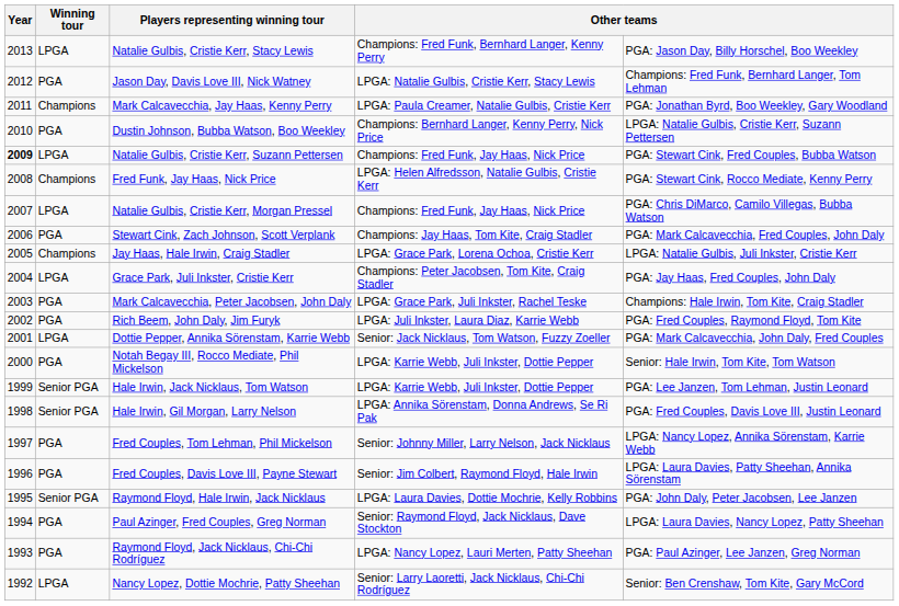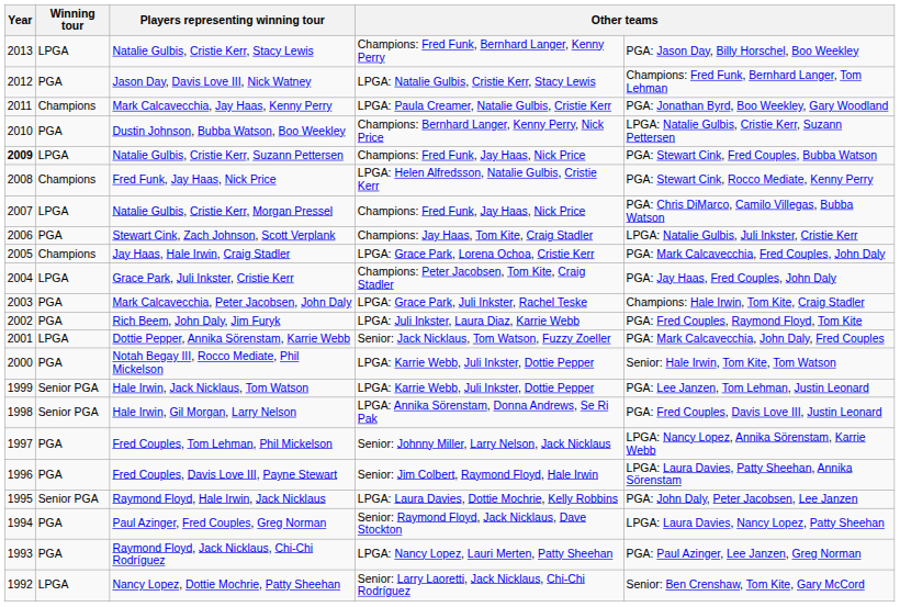 <table class="wikitable">
 <tr>
 <th>Year</th>
 <th>Winning tour</th>
 <th>Players representing winning tour</th>
 <th colspan="2">Other teams</th>
 </tr>
 <tr>
 <td>2013</td>
 <td>LPGA</td>
 <td><a href='#'>Natalie Gulbis</a>, <a href='#'>Cristie Kerr</a>, <a href='#'>Stacy Lewis</a></td>
 <td>Champions: <span><a href='#'>Fred Funk</a>, <a href='#'>Bernhard Langer</a>, <a href='#'>Kenny Perry</a></span></td>
 <td>PGA: <span><a href='#'>Jason Day</a>, <a href='#'>Billy Horschel</a>, <a href='#'>Boo Weekley </a></span></td>
 </tr>
 <tr>
 <td>2012</td>
 <td>PGA</td>
 <td><a href='#'>Jason Day</a>, <a href='#'>Davis Love III</a>, <a href='#'>Nick Watney</a></td>
 <td>LPGA: <span><a href='#'>Natalie Gulbis</a>, <a href='#'>Cristie Kerr</a>, <a href='#'>Stacy Lewis</a></span></td>
 <td>Champions: <span><a href='#'>Fred Funk</a>, <a href='#'>Bernhard Langer</a>, <a href='#'>Tom Lehman</a></span></td>
 </tr>
 <tr>
 <td>2011</td>
 <td>Champions</td>
 <td><a href='#'>Mark Calcavecchia</a>, <a href='#'>Jay Haas</a>, <a href='#'>Kenny Perry</a></td>
 <td>LPGA: <span><a href='#'>Paula Creamer</a>, <a href='#'>Natalie Gulbis</a>, <a href='#'>Cristie Kerr</a></span></td>
 <td>PGA: <span><a href='#'>Jonathan Byrd</a>, <a href='#'>Boo Weekley</a>, <a href='#'>Gary Woodland</a></span></td>
 </tr>
 <tr>
 <td>2010</td>
 <td>PGA</td>
 <td><a href='#'>Dustin Johnson</a>, <a href='#'>Bubba Watson</a>, <a href='#'>Boo Weekley</a></td>
 <td>Champions: <span><a href='#'>Bernhard Langer</a>, <a href='#'>Kenny Perry</a>, <a href='#'>Nick Price</a></span></td>
 <td>LPGA: <span><a href='#'>Natalie Gulbis</a>, <a href='#'>Cristie Kerr</a>, <a href='#'>Suzann Pettersen</a></span></td>
 </tr>
 <tr>
 <td><strong>2009</strong></td>
 <td>LPGA</td>
 <td><a href='#'>Natalie Gulbis</a>, <a href='#'>Cristie Kerr</a>, <a href='#'>Suzann Pettersen</a></td>
 <td>Champions: <span><a href='#'>Fred Funk</a>, <a href='#'>Jay Haas</a>, <a href='#'>Nick Price</a></span></td>
 <td>PGA: <span><a href='#'>Stewart Cink</a>, <a href='#'>Fred Couples</a>, <a href='#'>Bubba Watson</a></span></td>
 </tr>
 <tr>
 <td>2008</td>
 <td>Champions</td>
 <td><a href='#'>Fred Funk</a>, <a href='#'>Jay Haas</a>, <a href='#'>Nick Price</a></td>
 <td>LPGA: <span><a href='#'>Helen Alfredsson</a>, <a href='#'>Natalie Gulbis</a>, <a href='#'>Cristie Kerr</a></span></td>
 <td>PGA: <span><a href='#'>Stewart Cink</a>, <a href='#'>Rocco Mediate</a>, <a href='#'>Kenny Perry</a> </span></td>
 </tr>
 <tr>
 <td>2007</td>
 <td>LPGA</td>
 <td><a href='#'>Natalie Gulbis</a>, <a href='#'>Cristie Kerr</a>, <a href='#'>Morgan Pressel</a></td>
 <td>Champions: <span><a href='#'>Fred Funk</a>, <a href='#'>Jay Haas</a>, <a href='#'>Nick Price</a> </span></td>
 <td>PGA: <span><a href='#'>Chris DiMarco</a>, <a href='#'>Camilo Villegas</a>, <a href='#'>Bubba Watson</a> </span></td>
 </tr>
 <tr>
 <td>2006</td>
 <td>PGA</td>
 <td><a href='#'>Stewart Cink</a>, <a href='#'>Zach Johnson</a>, <a href='#'>Scott Verplank</a></td>
 <td>Champions: <span><a href='#'>Jay Haas</a>, <a href='#'>Tom Kite</a>, <a href='#'>Craig Stadler</a> </span></td>
-<td>PGA: <span><a href='#'>Mark Calcavecchia</a>, <a href='#'>Fred Couples</a>, <a href='#'>John Daly</a> </span></td>
+<td>LPGA: <span><a href='#'>Natalie Gulbis</a>, <a href='#'>Juli Inkster</a>, <a href='#'>Cristie Kerr</a> </span></td>
 </tr>
 <tr>
 <td>2005</td>
 <td>Champions</td>
 <td><a href='#'>Jay Haas</a>, <a href='#'>Hale Irwin</a>, <a href='#'>Craig Stadler</a></td>
 <td>LPGA: <span><a href='#'>Grace Park</a>, <a href='#'>Lorena Ochoa</a>, <a href='#'>Cristie Kerr</a> </span></td>
-<td>LPGA: <span><a href='#'>Natalie Gulbis</a>, <a href='#'>Juli Inkster</a>, <a href='#'>Cristie Kerr</a> </span></td>
+<td>PGA: <span><a href='#'>Mark Calcavecchia</a>, <a href='#'>Fred Couples</a>, <a href='#'>John Daly</a> </span></td>
 </tr>
 <tr>
 <td>2004</td>
 <td>LPGA</td>
 <td><a href='#'>Grace Park</a>, <a href='#'>Juli Inkster</a>, <a href='#'>Cristie Kerr</a></td>
 <td>Champions: <span><a href='#'>Peter Jacobsen</a>, <a href='#'>Tom Kite</a>, <a href='#'>Craig Stadler</a> </span></td>
 <td>PGA: <span><a href='#'>Jay Haas</a>, <a href='#'>Fred Couples</a>, <a href='#'>John Daly</a> </span></td>
 </tr>
 <tr>
 <td>2003</td>
 <td>PGA</td>
 <td><a href='#'>Mark Calcavecchia</a>, <a href='#'>Peter Jacobsen</a>, <a href='#'>John Daly</a></td>
 <td>LPGA: <span><a href='#'>Grace Park</a>, <a href='#'>Juli Inkster</a>, <a href='#'>Rachel Teske</a> </span></td>
 <td>Champions: <span><a href='#'>Hale Irwin</a>, <a href='#'>Tom Kite</a>, <a href='#'>Craig Stadler</a></span></td>
 </tr>
 <tr>
 <td>2002</td>
 <td>PGA</td>
 <td><a href='#'>Rich Beem</a>, <a href='#'>John Daly</a>, <a href='#'>Jim Furyk</a></td>
 <td>LPGA: <span><a href='#'>Juli Inkster</a>, <a href='#'>Laura Diaz</a>, <a href='#'>Karrie Webb</a> </span></td>
 <td>PGA: <span><a href='#'>Fred Couples</a>, <a href='#'>Raymond Floyd</a>, <a href='#'>Tom Kite</a></span></td>
 </tr>
 <tr>
 <td>2001</td>
 <td>LPGA</td>
 <td><a href='#'>Dottie Pepper</a>, <a href='#'>Annika Sörenstam</a>, <a href='#'>Karrie Webb</a></td>
 <td>Senior: <span><a href='#'>Jack Nicklaus</a>, <a href='#'>Tom Watson</a>, <a href='#'>Fuzzy Zoeller</a> </span></td>
 <td>PGA: <span><a href='#'>Mark Calcavecchia</a>, <a href='#'>John Daly</a>, <a href='#'>Fred Couples</a></span></td>
 </tr>
 <tr>
 <td>2000</td>
 <td>PGA</td>
 <td><a href='#'>Notah Begay III</a>, <a href='#'>Rocco Mediate</a>, <a href='#'>Phil Mickelson</a></td>
 <td>LPGA: <span><a href='#'>Karrie Webb</a>, <a href='#'>Juli Inkster</a>, <a href='#'>Dottie Pepper</a> </span></td>
 <td>Senior: <span><a href='#'>Hale Irwin</a>, <a href='#'>Tom Kite</a>, <a href='#'>Tom Watson</a></span></td>
 </tr>
 <tr>
 <td>1999</td>
 <td>Senior PGA</td>
 <td><a href='#'>Hale Irwin</a>, <a href='#'>Jack Nicklaus</a>, <a href='#'>Tom Watson</a></td>
 <td>LPGA: <span><a href='#'>Karrie Webb</a>, <a href='#'>Juli Inkster</a>, <a href='#'>Dottie Pepper</a> </span></td>
 <td>PGA: <span><a href='#'>Lee Janzen</a>, <a href='#'>Tom Lehman</a>, <a href='#'>Justin Leonard</a></span></td>
 </tr>
 <tr>
 <td>1998</td>
 <td>Senior PGA</td>
 <td><a href='#'>Hale Irwin</a>, <a href='#'>Gil Morgan</a>, <a href='#'>Larry Nelson</a></td>
 <td>LPGA: <span><a href='#'>Annika Sörenstam</a>, <a href='#'>Donna Andrews</a>, <a href='#'>Se Ri Pak</a> </span></td>
 <td>PGA: <span><a href='#'>Fred Couples</a>, <a href='#'>Davis Love III</a>, <a href='#'>Justin Leonard</a></span></td>
 </tr>
 <tr>
 <td>1997</td>
 <td>PGA</td>
 <td><a href='#'>Fred Couples</a>, <a href='#'>Tom Lehman</a>, <a href='#'>Phil Mickelson</a></td>
 <td>Senior: <span><a href='#'>Johnny Miller</a>, <a href='#'>Larry Nelson</a>, <a href='#'>Jack Nicklaus</a></span></td>
 <td>LPGA: <span><a href='#'>Nancy Lopez</a>, <a href='#'>Annika Sörenstam</a>, <a href='#'>Karrie Webb</a> </span></td>
 </tr>
 <tr>
 <td>1996</td>
 <td>PGA</td>
 <td><a href='#'>Fred Couples</a>, <a href='#'>Davis Love III</a>, <a href='#'>Payne Stewart</a></td>
 <td>Senior: <span><a href='#'>Jim Colbert</a>, <a href='#'>Raymond Floyd</a>, <a href='#'>Hale Irwin</a></span></td>
 <td>LPGA: <span><a href='#'>Laura Davies</a>, <a href='#'>Patty Sheehan</a>, <a href='#'>Annika Sörenstam</a></span></td>
 </tr>
 <tr>
 <td>1995</td>
 <td>Senior PGA</td>
 <td><a href='#'>Raymond Floyd</a>, <a href='#'>Hale Irwin</a>, <a href='#'>Jack Nicklaus</a></td>
 <td>LPGA: <span><a href='#'>Laura Davies</a>, <a href='#'>Dottie Mochrie</a>, <a href='#'>Kelly Robbins</a> </span></td>
 <td>PGA: <span><a href='#'>John Daly</a>, <a href='#'>Peter Jacobsen</a>, <a href='#'>Lee Janzen</a></span></td>
 </tr>
 <tr>
 <td>1994</td>
 <td>PGA</td>
 <td><a href='#'>Paul Azinger</a>, <a href='#'>Fred Couples</a>, <a href='#'>Greg Norman</a></td>
 <td>Senior: <span><a href='#'>Raymond Floyd</a>, <a href='#'>Jack Nicklaus</a>, <a href='#'>Dave Stockton</a></span></td>
 <td>LPGA: <span><a href='#'>Laura Davies</a>, <a href='#'>Nancy Lopez</a>, <a href='#'>Patty Sheehan</a> </span></td>
 </tr>
 <tr>
 <td>1993</td>
 <td>PGA</td>
 <td><a href='#'>Raymond Floyd</a>, <a href='#'>Jack Nicklaus</a>, <a href='#'>Chi-Chi Rodríguez</a></td>
 <td>LPGA: <span><a href='#'>Nancy Lopez</a>, <a href='#'>Lauri Merten</a>, <a href='#'>Patty Sheehan</a> </span></td>
 <td>PGA: <span><a href='#'>Paul Azinger</a>, <a href='#'>Lee Janzen</a>, <a href='#'>Greg Norman</a></span></td>
 </tr>
 <tr>
 <td>1992</td>
 <td>LPGA</td>
 <td><a href='#'>Nancy Lopez</a>, <a href='#'>Dottie Mochrie</a>, <a href='#'>Patty Sheehan</a></td>
 <td>Senior: <span><a href='#'>Larry Laoretti</a>, <a href='#'>Jack Nicklaus</a>, <a href='#'>Chi-Chi Rodríguez</a></span></td>
 <td>Senior: <span><a href='#'>Ben Crenshaw</a>, <a href='#'>Tom Kite</a>, <a href='#'>Gary McCord</a> </span></td>
 </tr>
 </table>
